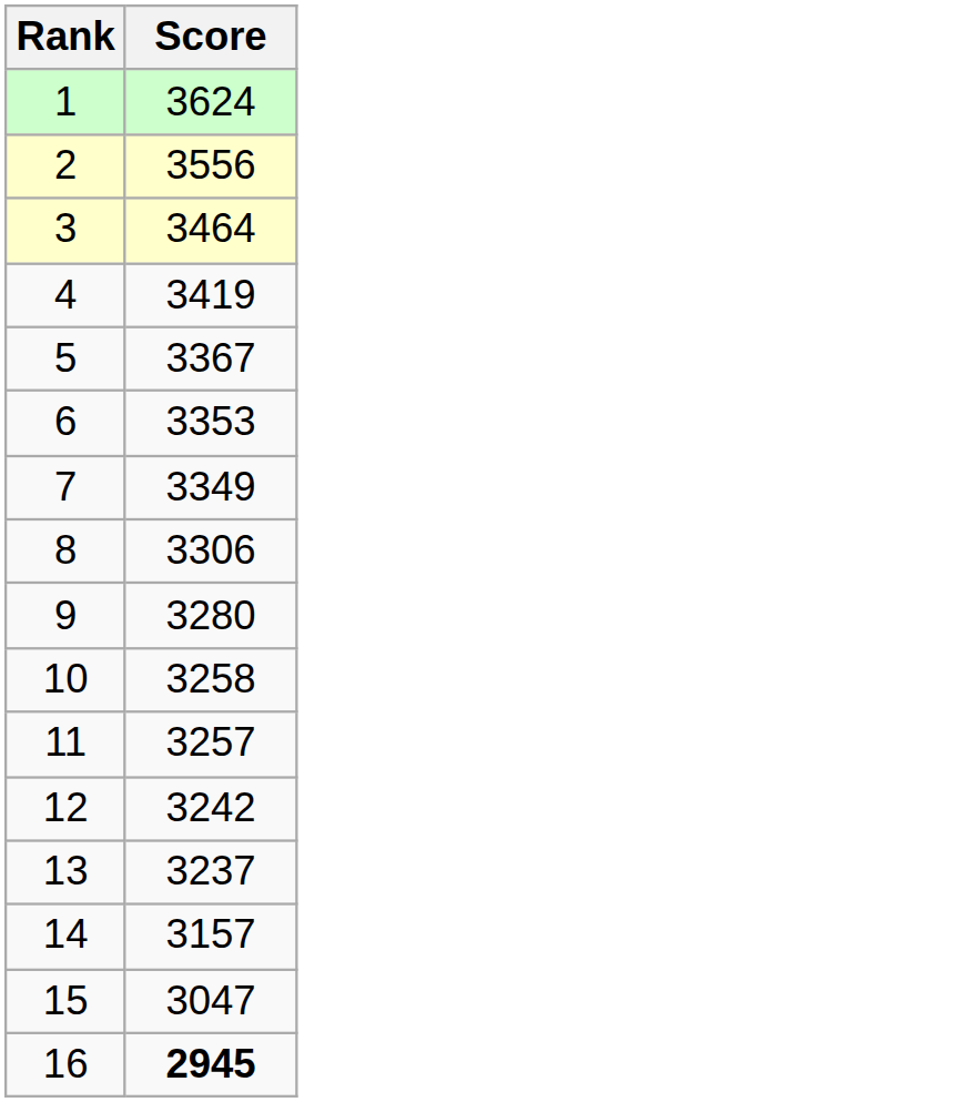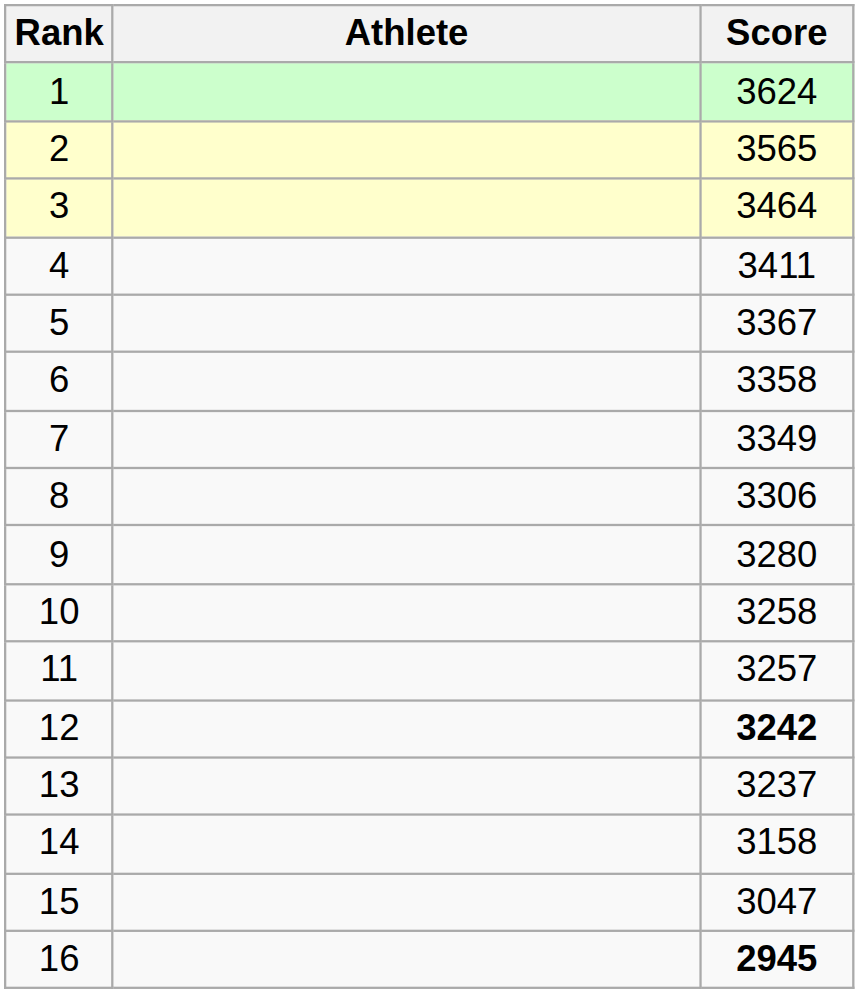 <table class=wikitable style="text-align:center">
 <tr>
 <th width=40>Rank</th>
+<th width=250>Athlete</th>
 <th width=60>Score</th>
 </tr>
 <tr bgcolor="#ccffcc">
 <td>1</td>
+<td align=left></td>
 <td>3624</td>
 </tr>
 <tr bgcolor="#ffffcc">
 <td>2</td>
-<td>3556</td>
+<td align=left></td>
+<td>3565</td>
 </tr>
 <tr bgcolor="#ffffcc">
 <td>3</td>
+<td align=left></td>
 <td>3464</td>
 </tr>
 <tr>
 <td>4</td>
-<td>3419</td>
+<td align=left></td>
+<td>3411</td>
 </tr>
 <tr>
 <td>5</td>
+<td align=left></td>
 <td>3367</td>
 </tr>
 <tr>
 <td>6</td>
-<td>3353</td>
+<td align=left></td>
+<td>3358</td>
 </tr>
 <tr>
 <td>7</td>
+<td align=left></td>
 <td>3349</td>
 </tr>
 <tr>
 <td>8</td>
+<td align=left></td>
 <td>3306</td>
 </tr>
 <tr>
 <td>9</td>
+<td align=left></td>
 <td>3280</td>
 </tr>
 <tr>
 <td>10</td>
+<td align=left></td>
 <td>3258</td>
 </tr>
 <tr>
 <td>11</td>
+<td align=left></td>
 <td>3257</td>
 </tr>
 <tr>
 <td>12</td>
-<td>3242</td>
+<td align=left></td>
+<td><strong>3242</strong></td>
 </tr>
 <tr>
 <td>13</td>
+<td align=left></td>
 <td>3237</td>
 </tr>
 <tr>
 <td>14</td>
-<td>3157</td>
+<td align=left></td>
+<td>3158</td>
 </tr>
 <tr>
 <td>15</td>
+<td align=left></td>
 <td>3047</td>
 </tr>
 <tr>
 <td>16</td>
+<td align=left></td>
 <td><strong>2945</strong></td>
 </tr>
 </table>
